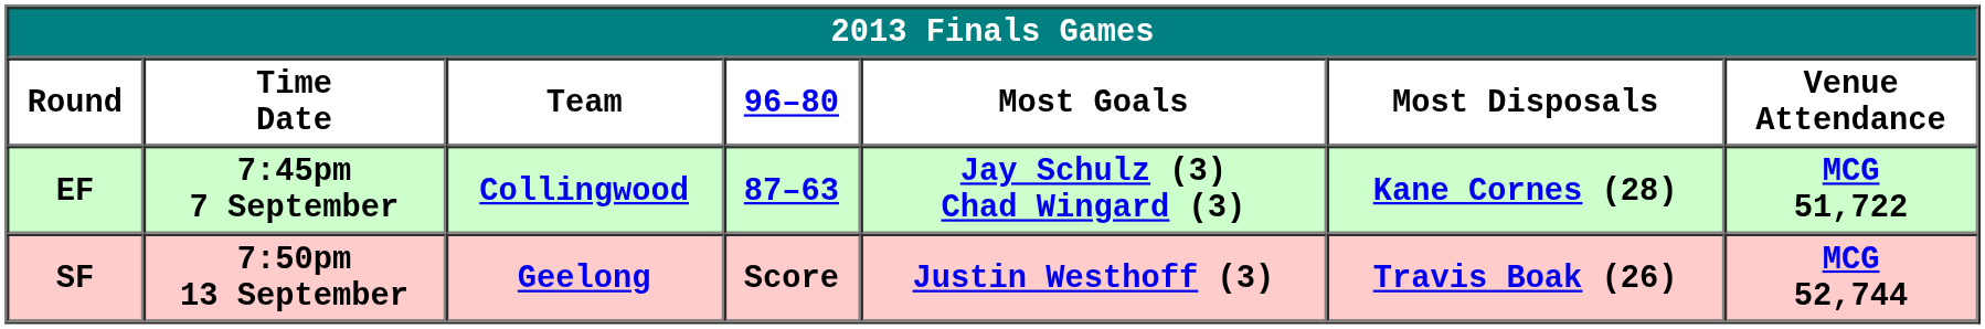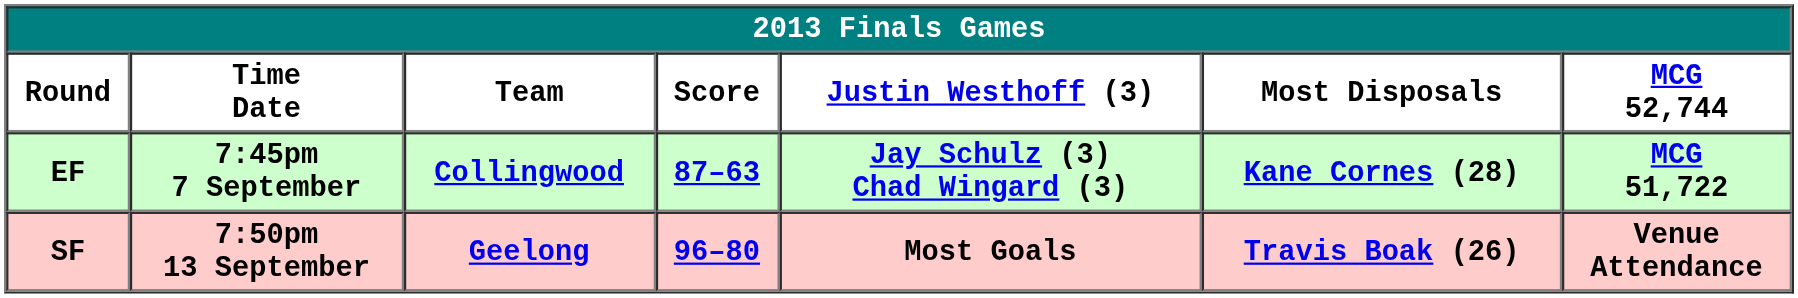 <table border="1" cellpadding="2" cellspacing="0" style="width: 810px;" class="collapsible">
 <tr style="text-align:center; background:teal; color:white; font-weight:bold">
 <th colspan="8">2013 Finals Games</th>
 </tr>
 <tr style="background:; text-align:center; font-weight: bold">
 <td>Round</td>
 <td>Time<br>Date</td>
 <td>Team</td>
-<td><a href='#'>96–80</a></td>
-<td>Most Goals</td>
+<td>Score</td>
+<td><a href='#'>Justin Westhoff</a> (3)</td>
 <td>Most Disposals</td>
-<td>Venue<br>Attendance</td>
+<td><a href='#'>MCG</a><br>52,744</td>
 </tr>
 <tr style="background:#cfc; text-align:center; font-weight: bold">
 <td>EF</td>
 <td>7:45pm<br>7 September</td>
 <td><a href='#'>Collingwood</a></td>
 <td><a href='#'>87–63</a></td>
 <td><a href='#'>Jay Schulz</a> (3)<br><a href='#'>Chad Wingard</a> (3)</td>
 <td><a href='#'>Kane Cornes</a> (28)</td>
 <td><a href='#'>MCG</a><br>51,722</td>
 </tr>
 <tr style="background:#fcc; text-align:center; font-weight: bold">
 <td>SF</td>
 <td>7:50pm<br>13 September</td>
 <td><a href='#'>Geelong</a></td>
-<td>Score</td>
-<td><a href='#'>Justin Westhoff</a> (3)</td>
+<td><a href='#'>96–80</a></td>
+<td>Most Goals</td>
 <td><a href='#'>Travis Boak</a> (26)</td>
-<td><a href='#'>MCG</a><br>52,744</td>
+<td>Venue<br>Attendance</td>
 </tr>
 </table>
